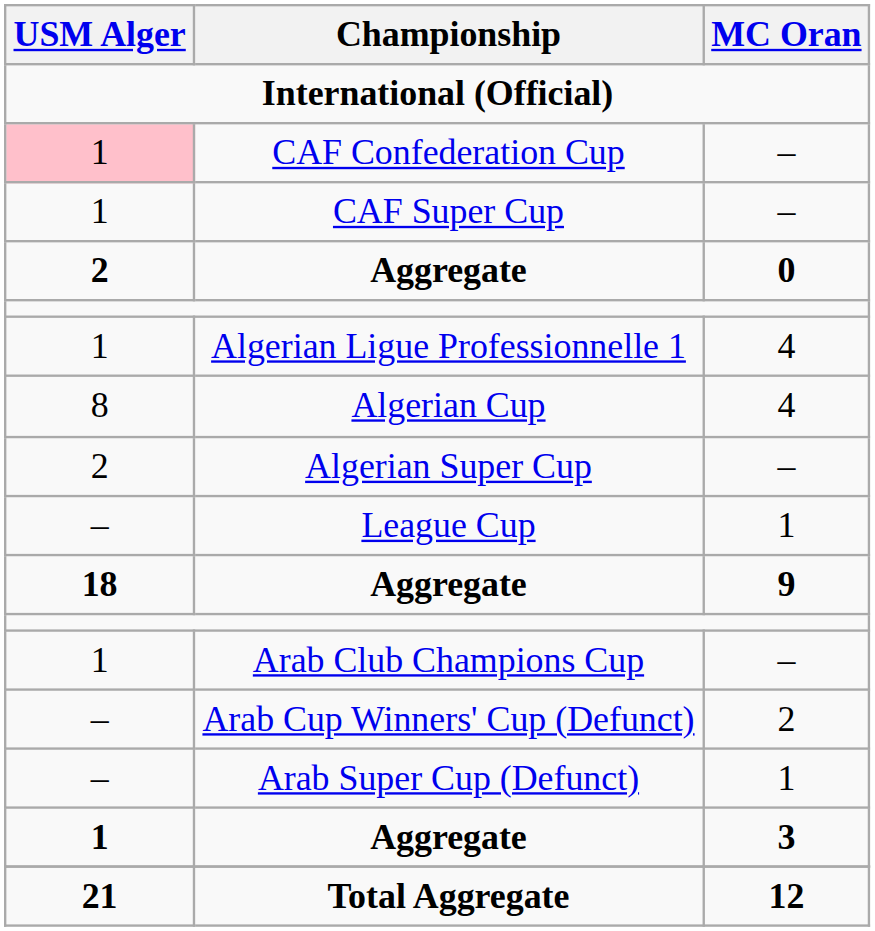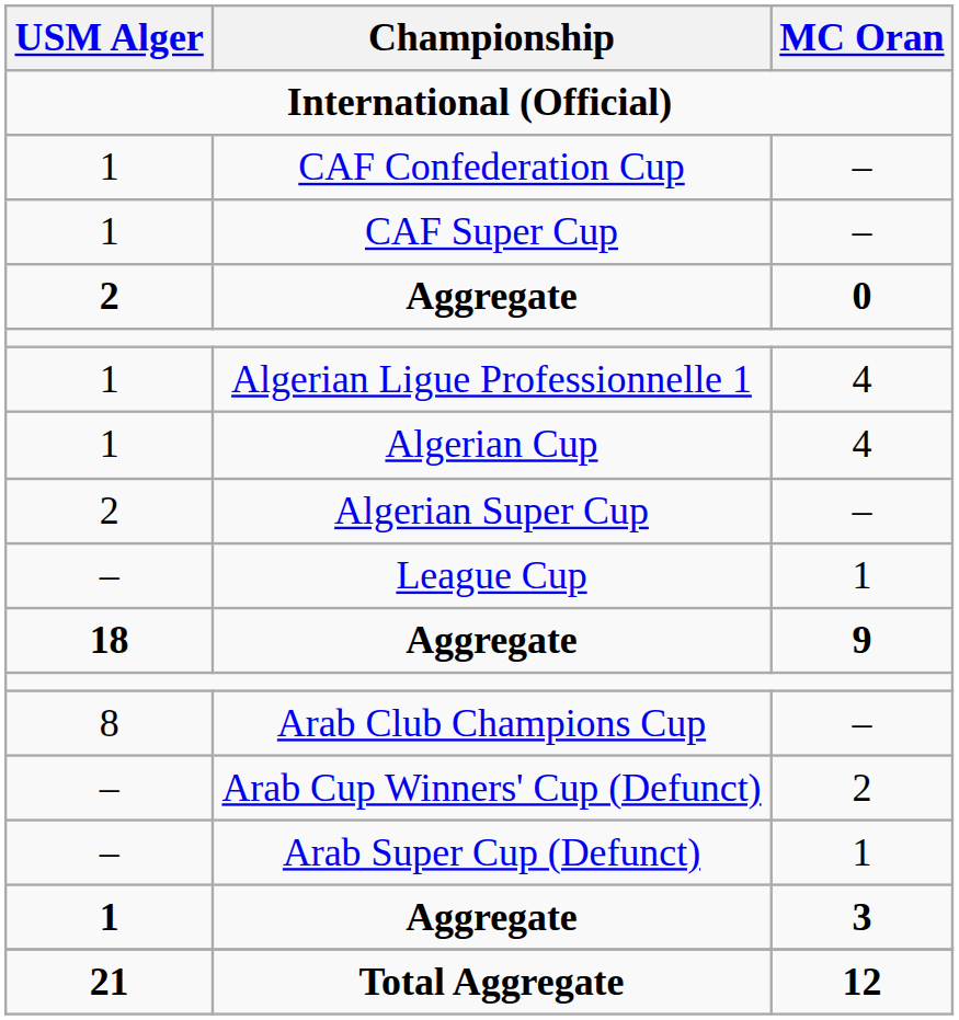 <table class="wikitable plainrowheaders sortable" style="text-align:center;font-size:95%">
 <tr>
 <th><a href='#'>USM Alger</a></th>
 <th>Championship</th>
 <th><a href='#'>MC Oran</a></th>
 </tr>
 <tr>
 <td colspan="3" style="text-align:center;"><strong>International (Official)</strong></td>
 </tr>
 <tr style="text-align:center;">
-<td style="background: pink;">1</td>
+<td>1</td>
 <td><a href='#'>CAF Confederation Cup</a></td>
 <td>–</td>
 </tr>
 <tr style="text-align:center;">
 <td>1</td>
 <td><a href='#'>CAF Super Cup</a></td>
 <td>–</td>
 </tr>
 <tr>
 <td><strong>2</strong></td>
 <td><strong>Aggregate</strong></td>
 <td><strong>0</strong></td>
 </tr>
 <tr>
 <td colspan="3"></td>
 </tr>
 <tr style="text-align:center;">
 <td>1</td>
 <td><a href='#'>Algerian Ligue Professionnelle 1</a></td>
 <td>4</td>
 </tr>
 <tr style="text-align:center;">
-<td>8</td>
+<td>1</td>
 <td><a href='#'>Algerian Cup</a></td>
 <td>4</td>
 </tr>
 <tr style="text-align:center;">
 <td>2</td>
 <td><a href='#'>Algerian Super Cup</a></td>
 <td>–</td>
 </tr>
 <tr style="text-align:center;">
 <td>–</td>
 <td><a href='#'>League Cup</a></td>
 <td>1</td>
 </tr>
 <tr>
 <td><strong>18</strong></td>
 <td><strong>Aggregate</strong></td>
 <td><strong>9</strong></td>
 </tr>
 <tr>
 <td colspan="3"></td>
 </tr>
 <tr style="text-align:center;">
-<td>1</td>
+<td>8</td>
 <td><a href='#'>Arab Club Champions Cup</a></td>
 <td>–</td>
 </tr>
 <tr style="text-align:center;">
 <td>–</td>
 <td><a href='#'>Arab Cup Winners' Cup (Defunct)</a></td>
 <td>2</td>
 </tr>
 <tr style="text-align:center;">
 <td>–</td>
 <td><a href='#'>Arab Super Cup (Defunct)</a></td>
 <td>1</td>
 </tr>
 <tr>
 <td><strong>1</strong></td>
 <td><strong>Aggregate</strong></td>
 <td><strong>3</strong></td>
 </tr>
 <tr>
 </tr>
 <tr align="center">
 <td><strong>21</strong></td>
 <td><strong>Total Aggregate</strong></td>
 <td><strong>12</strong></td>
 </tr>
 </table>
